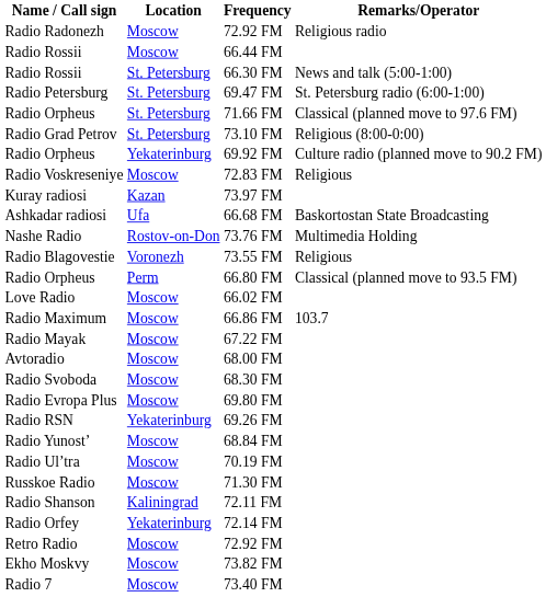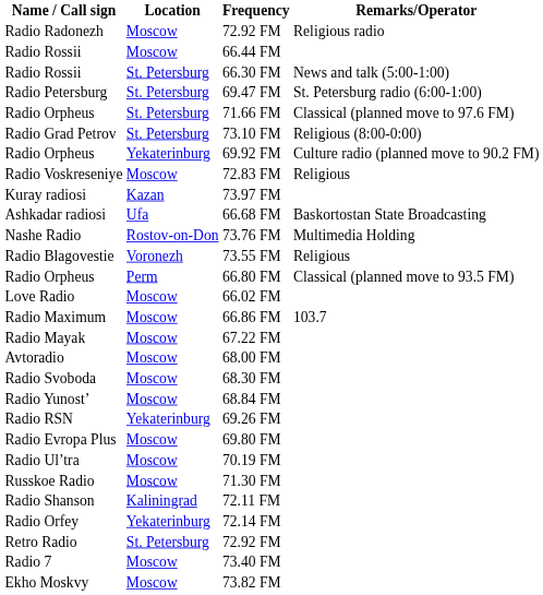 <table>
 <tr>
 <th scope="col">Name / Call sign</th>
 <th scope="col">Location</th>
 <th scope="col">Frequency</th>
 <th scope="col">Remarks/Operator</th>
 </tr>
 <tr>
 <td>Radio Radonezh</td>
 <td><a href='#'>Moscow</a></td>
 <td>72.92 FM</td>
 <td>Religious radio</td>
 </tr>
 <tr>
 <td>Radio Rossii</td>
 <td><a href='#'>Moscow</a></td>
 <td>66.44 FM</td>
 <td></td>
 </tr>
 <tr>
 <td>Radio Rossii</td>
 <td><a href='#'>St. Petersburg</a></td>
 <td>66.30 FM</td>
 <td>News and talk (5:00-1:00)</td>
 </tr>
 <tr>
 <td>Radio Petersburg</td>
 <td><a href='#'>St. Petersburg</a></td>
 <td>69.47 FM</td>
 <td>St. Petersburg radio (6:00-1:00)</td>
 </tr>
 <tr>
 <td>Radio Orpheus</td>
 <td><a href='#'>St. Petersburg</a></td>
 <td>71.66 FM</td>
 <td>Classical (planned move to 97.6 FM)</td>
 </tr>
 <tr>
 <td>Radio Grad Petrov</td>
 <td><a href='#'>St. Petersburg</a></td>
 <td>73.10 FM</td>
 <td>Religious (8:00-0:00)</td>
 </tr>
 <tr>
 <td>Radio Orpheus</td>
 <td><a href='#'>Yekaterinburg</a></td>
 <td>69.92 FM</td>
 <td>Culture radio (planned move to 90.2 FM)</td>
 </tr>
 <tr>
 <td>Radio Voskreseniye</td>
 <td><a href='#'>Moscow</a></td>
 <td>72.83 FM</td>
 <td>Religious</td>
 </tr>
 <tr>
 <td>Kuray radiosi</td>
 <td><a href='#'>Kazan</a></td>
 <td>73.97 FM</td>
 <td></td>
 </tr>
 <tr>
 <td>Ashkadar radiosi</td>
 <td><a href='#'>Ufa</a></td>
 <td>66.68 FM</td>
 <td>Baskortostan State Broadcasting</td>
 </tr>
 <tr>
 <td>Nashe Radio</td>
 <td><a href='#'>Rostov-on-Don</a></td>
 <td>73.76 FM</td>
 <td>Multimedia Holding</td>
 </tr>
 <tr>
 <td>Radio Blagovestie</td>
 <td><a href='#'>Voronezh</a></td>
 <td>73.55 FM</td>
 <td>Religious</td>
 </tr>
 <tr>
 <td>Radio Orpheus</td>
 <td><a href='#'>Perm</a></td>
 <td>66.80 FM</td>
 <td>Classical (planned move to 93.5 FM)</td>
 </tr>
 <tr>
 <td>Love Radio</td>
 <td><a href='#'>Moscow</a></td>
 <td>66.02 FM</td>
 <td></td>
 </tr>
 <tr>
 <td>Radio Maximum</td>
 <td><a href='#'>Moscow</a></td>
 <td>66.86 FM</td>
 <td>103.7</td>
 </tr>
 <tr>
 <td>Radio Mayak</td>
 <td><a href='#'>Moscow</a></td>
 <td>67.22 FM</td>
 <td></td>
 </tr>
 <tr>
 <td>Avtoradio</td>
 <td><a href='#'>Moscow</a></td>
 <td>68.00 FM</td>
 <td></td>
 </tr>
 <tr>
 <td>Radio Svoboda</td>
 <td><a href='#'>Moscow</a></td>
 <td>68.30 FM</td>
 <td></td>
 </tr>
 <tr>
-<td>Radio Evropa Plus</td>
+<td>Radio Yunost’</td>
 <td><a href='#'>Moscow</a></td>
-<td>69.80 FM</td>
+<td>68.84 FM</td>
 <td></td>
 </tr>
 <tr>
 <td>Radio RSN</td>
 <td><a href='#'>Yekaterinburg</a></td>
 <td>69.26 FM</td>
 <td></td>
 </tr>
 <tr>
-<td>Radio Yunost’</td>
+<td>Radio Evropa Plus</td>
 <td><a href='#'>Moscow</a></td>
-<td>68.84 FM</td>
+<td>69.80 FM</td>
 <td></td>
 </tr>
 <tr>
 <td>Radio Ul’tra</td>
 <td><a href='#'>Moscow</a></td>
 <td>70.19 FM</td>
 <td></td>
 </tr>
 <tr>
 <td>Russkoe Radio</td>
 <td><a href='#'>Moscow</a></td>
 <td>71.30 FM</td>
 <td></td>
 </tr>
 <tr>
 <td>Radio Shanson</td>
 <td><a href='#'>Kaliningrad</a></td>
 <td>72.11 FM</td>
 <td></td>
 </tr>
 <tr>
 <td>Radio Orfey</td>
 <td><a href='#'>Yekaterinburg</a></td>
 <td>72.14 FM</td>
 <td></td>
 </tr>
 <tr>
 <td>Retro Radio</td>
+<td><a href='#'>St. Petersburg</a></td>
+<td>72.92 FM</td>
+<td></td>
+</tr>
+<tr>
+<td>Radio 7</td>
 <td><a href='#'>Moscow</a></td>
-<td>72.92 FM</td>
+<td>73.40 FM</td>
 <td></td>
 </tr>
 <tr>
 <td>Ekho Moskvy</td>
 <td><a href='#'>Moscow</a></td>
 <td>73.82 FM</td>
 <td></td>
 </tr>
-<tr>
-<td>Radio 7</td>
-<td><a href='#'>Moscow</a></td>
-<td>73.40 FM</td>
-<td></td>
-</tr>
 </table>
